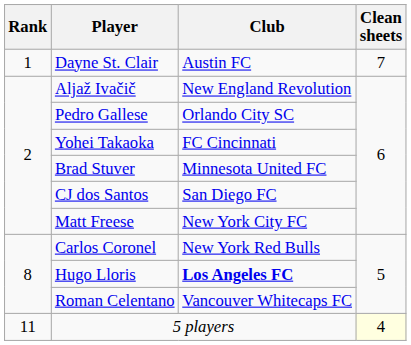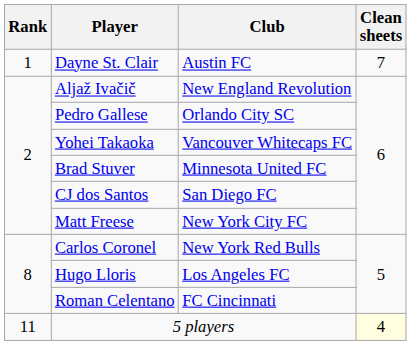 <table class="wikitable" style="text-align:center">
 <tr>
 <th>Rank</th>
 <th>Player</th>
 <th>Club</th>
 <th>Clean<br>sheets</th>
 </tr>
 <tr>
 <td>1</td>
 <td align="left"> <a href='#'>Dayne St. Clair</a></td>
 <td align="left"><a href='#'>Austin FC</a></td>
 <td>7</td>
 </tr>
 <tr>
 <td rowspan=6>2</td>
 <td align="left"> <a href='#'>Aljaž Ivačič</a></td>
 <td align="left"><a href='#'>New England Revolution</a></td>
 <td rowspan=6>6</td>
 </tr>
 <tr>
 <td align="left"> <a href='#'>Pedro Gallese</a></td>
 <td align="left"><a href='#'>Orlando City SC</a></td>
 </tr>
 <tr>
 <td align="left"> <a href='#'>Yohei Takaoka</a></td>
-<td align="left"><a href='#'>FC Cincinnati</a></td>
+<td align="left"><a href='#'>Vancouver Whitecaps FC</a></td>
 </tr>
 <tr>
 <td align="left"> <a href='#'>Brad Stuver</a></td>
 <td align="left"><a href='#'>Minnesota United FC</a></td>
 </tr>
 <tr>
 <td align="left"> <a href='#'>CJ dos Santos</a></td>
 <td align="left"><a href='#'>San Diego FC</a></td>
 </tr>
 <tr>
 <td align="left"> <a href='#'>Matt Freese</a></td>
 <td align="left"><a href='#'>New York City FC</a></td>
 </tr>
 <tr>
 <td rowspan=3>8</td>
 <td align="left"> <a href='#'>Carlos Coronel</a></td>
 <td align="left"><a href='#'>New York Red Bulls</a></td>
 <td rowspan=3>5</td>
 </tr>
 <tr>
 <td align="left"> <a href='#'>Hugo Lloris</a></td>
-<td align="left"><strong><a href='#'>Los Angeles FC</a></strong></td>
+<td align="left"><a href='#'>Los Angeles FC</a></td>
 </tr>
 <tr>
 <td align="left"> <a href='#'>Roman Celentano</a></td>
-<td align="left"><a href='#'>Vancouver Whitecaps FC</a></td>
+<td align="left"><a href='#'>FC Cincinnati</a></td>
 </tr>
 <tr>
 <td>11</td>
 <td colspan=2><em>5 players</em></td>
 <td style="background: lightyellow;">4</td>
 </tr>
 </table>
